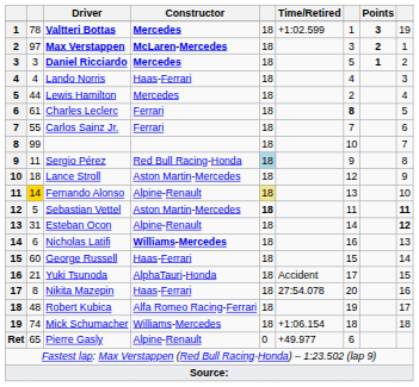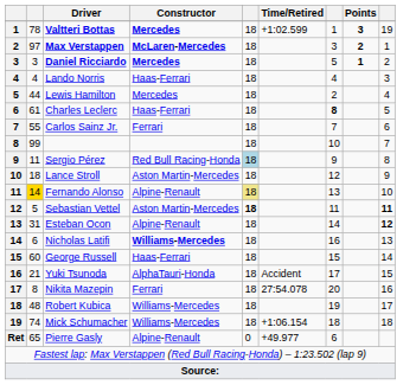 <table class="wikitable sortable" style="font-size: 85%;">
 <tr>
 <th scope="col"></th>
 <th scope="col"></th>
 <th scope="col">Driver</th>
 <th scope="col">Constructor</th>
 <th scope="col" class="unsortable"></th>
 <th scope="col" class="unsortable">Time/Retired</th>
 <th scope="col"></th>
 <th scope="col">Points</th>
 <th scope="col"></th>
 </tr>
 <tr>
 </tr>
 <tr>
 <th>1</th>
 <td align="center">78</td>
 <td><strong> <a href='#'>Valtteri Bottas</a></strong></td>
 <td><a href='#'><strong>Mercedes</strong></a></td>
 <td>18</td>
 <td>+1:02.599</td>
 <td align="center">1</td>
 <td align="center"><strong>3</strong></td>
 <td align="center">19</td>
 </tr>
 <tr>
 <th>2</th>
 <td align="center">97</td>
 <td><strong> <a href='#'>Max Verstappen</a></strong></td>
 <td><strong><a href='#'>McLaren</a>-<a href='#'>Mercedes</a></strong></td>
 <td>18</td>
 <td></td>
 <td align="center">3</td>
 <td align="center"><strong>2</strong></td>
 <td align="center">1</td>
 </tr>
 <tr>
 <th>3</th>
 <td align="center">3</td>
 <td><strong> <a href='#'>Daniel Ricciardo</a></strong></td>
 <td><a href='#'><strong>Mercedes</strong></a></td>
 <td>18</td>
 <td></td>
 <td align="center">5</td>
 <td align="center"><strong>1</strong></td>
 <td align="center">2</td>
 </tr>
 <tr>
 <th>4</th>
 <td align="center">4</td>
 <td> <a href='#'>Lando Norris</a></td>
 <td><a href='#'>Haas</a>-<a href='#'>Ferrari</a></td>
 <td>18</td>
 <td></td>
 <td align="center">4</td>
 <td></td>
 <td align="center">3</td>
 </tr>
 <tr>
 <th>5</th>
 <td align="center">44</td>
 <td> <a href='#'>Lewis Hamilton</a></td>
 <td><a href='#'>Mercedes</a></td>
 <td>18</td>
 <td></td>
 <td align="center">2</td>
 <td></td>
 <td align="center">4</td>
 </tr>
 <tr>
 <th>6</th>
 <td align="center">61</td>
 <td> <a href='#'>Charles Leclerc</a></td>
-<td><a href='#'>Ferrari</a></td>
+<td><a href='#'>Haas</a>-<a href='#'>Ferrari</a></td>
 <td>18</td>
 <td></td>
 <td align="center"><strong>8</strong></td>
 <td></td>
 <td align="center">5</td>
 </tr>
 <tr>
 <th>7</th>
 <td align="center">55</td>
 <td> <a href='#'>Carlos Sainz Jr.</a></td>
 <td><a href='#'>Ferrari</a></td>
 <td>18</td>
 <td></td>
 <td align="center">7</td>
 <td></td>
 <td align="center">6</td>
 </tr>
 <tr>
 <th>8</th>
 <td align="center">99</td>
 <td></td>
 <td></td>
 <td>18</td>
 <td></td>
 <td align="center">10</td>
 <td></td>
 <td align="center">7</td>
 </tr>
 <tr>
 <th>9</th>
 <td align="center">11</td>
 <td> <a href='#'>Sergio Pérez</a></td>
 <td><a href='#'>Red Bull Racing</a>-<a href='#'>Honda</a></td>
 <td style="background: lightblue;">18</td>
 <td></td>
 <td align="center">9</td>
 <td></td>
 <td align="center">8</td>
 </tr>
 <tr>
 <th>10</th>
 <td align="center">18</td>
 <td> <a href='#'>Lance Stroll</a></td>
 <td><a href='#'>Aston Martin</a>-<a href='#'>Mercedes</a></td>
 <td>18</td>
 <td></td>
 <td align="center">12</td>
 <td></td>
 <td align="center">9</td>
 </tr>
 <tr>
 <th>11</th>
 <td align="center" style="background: gold;">14</td>
 <td> <a href='#'>Fernando Alonso</a></td>
 <td><a href='#'>Alpine</a>-<a href='#'>Renault</a></td>
 <td style="background: khaki;">18</td>
 <td></td>
 <td align="center">13</td>
 <td></td>
 <td align="center">10</td>
 </tr>
 <tr>
 <th>12</th>
 <td align="center">5</td>
 <td> <a href='#'>Sebastian Vettel</a></td>
 <td><a href='#'>Aston Martin</a>-<a href='#'>Mercedes</a></td>
 <td><strong>18</strong></td>
 <td></td>
 <td align="center">11</td>
 <td></td>
 <td align="center"><strong>11</strong></td>
 </tr>
 <tr>
 <th>13</th>
 <td align="center">31</td>
 <td> <a href='#'>Esteban Ocon</a></td>
 <td><a href='#'>Alpine</a>-<a href='#'>Renault</a></td>
 <td>18</td>
 <td></td>
 <td align="center">14</td>
 <td></td>
 <td align="center"><strong>12</strong></td>
 </tr>
 <tr>
 <th>14</th>
 <td align="center">6</td>
 <td> <a href='#'>Nicholas Latifi</a></td>
 <td><strong><a href='#'>Williams</a>-<a href='#'>Mercedes</a></strong></td>
 <td>18</td>
 <td></td>
 <td align="center">16</td>
 <td></td>
 <td align="center">13</td>
 </tr>
 <tr>
 <th>15</th>
 <td align="center">60</td>
 <td> <a href='#'>George Russell</a></td>
 <td><a href='#'>Haas</a>-<a href='#'>Ferrari</a></td>
 <td>18</td>
 <td></td>
 <td align="center">15</td>
 <td></td>
 <td align="center">14</td>
 </tr>
 <tr>
 <th>16</th>
 <td align="center">21</td>
 <td> <a href='#'>Yuki Tsunoda</a></td>
 <td><a href='#'>AlphaTauri</a>-<a href='#'>Honda</a></td>
 <td>18</td>
 <td>Accident</td>
 <td align="center">17</td>
 <td></td>
 <td align="center">15</td>
 </tr>
 <tr>
 <th>17</th>
 <td align="center">8</td>
 <td data-sort-value="maz"><a href='#'>Nikita Mazepin</a></td>
-<td><a href='#'>Haas</a>-<a href='#'>Ferrari</a></td>
+<td><a href='#'>Ferrari</a></td>
 <td>18</td>
 <td>27:54.078</td>
 <td align="center">20</td>
 <td></td>
 <td align="center">16</td>
 </tr>
 <tr>
 <th>18</th>
 <td align="center">48</td>
 <td> <a href='#'>Robert Kubica</a></td>
-<td><a href='#'>Alfa Romeo Racing</a>-<a href='#'>Ferrari</a></td>
+<td><a href='#'>Williams</a>-<a href='#'>Mercedes</a></td>
 <td>18</td>
 <td></td>
 <td align="center">19</td>
 <td></td>
 <td align="center">17</td>
 </tr>
 <tr>
 <th align="center">19</th>
 <td align="center">74</td>
 <td> <a href='#'>Mick Schumacher</a></td>
 <td><a href='#'>Williams</a>-<a href='#'>Mercedes</a></td>
 <td>18</td>
 <td>+1:06.154</td>
 <td align="center">18</td>
 <td></td>
 <td align="center">18</td>
 </tr>
 <tr>
 <th>Ret</th>
 <td align="center">65</td>
 <td> <a href='#'>Pierre Gasly</a></td>
 <td><a href='#'>Alpine</a>-<a href='#'>Renault</a></td>
 <td>0</td>
 <td>+49.977</td>
 <td align="center">6</td>
 <td></td>
 <td align="center" data-sort-value="21"></td>
 </tr>
 <tr class="sortbottom">
 <td colspan="9" align="center"><em><a href='#'>Fastest lap</a>:</em>  <em><a href='#'>Max Verstappen</a> (<a href='#'>Red Bull Racing</a>-<a href='#'>Honda</a>) – 1:23.502  (lap 9)</em></td>
 </tr>
 <tr class="sortbottom">
 <td colspan="9" style="background-color:#EAECF0;text-align:center"><strong>Source:</strong></td>
 </tr>
 </table>
